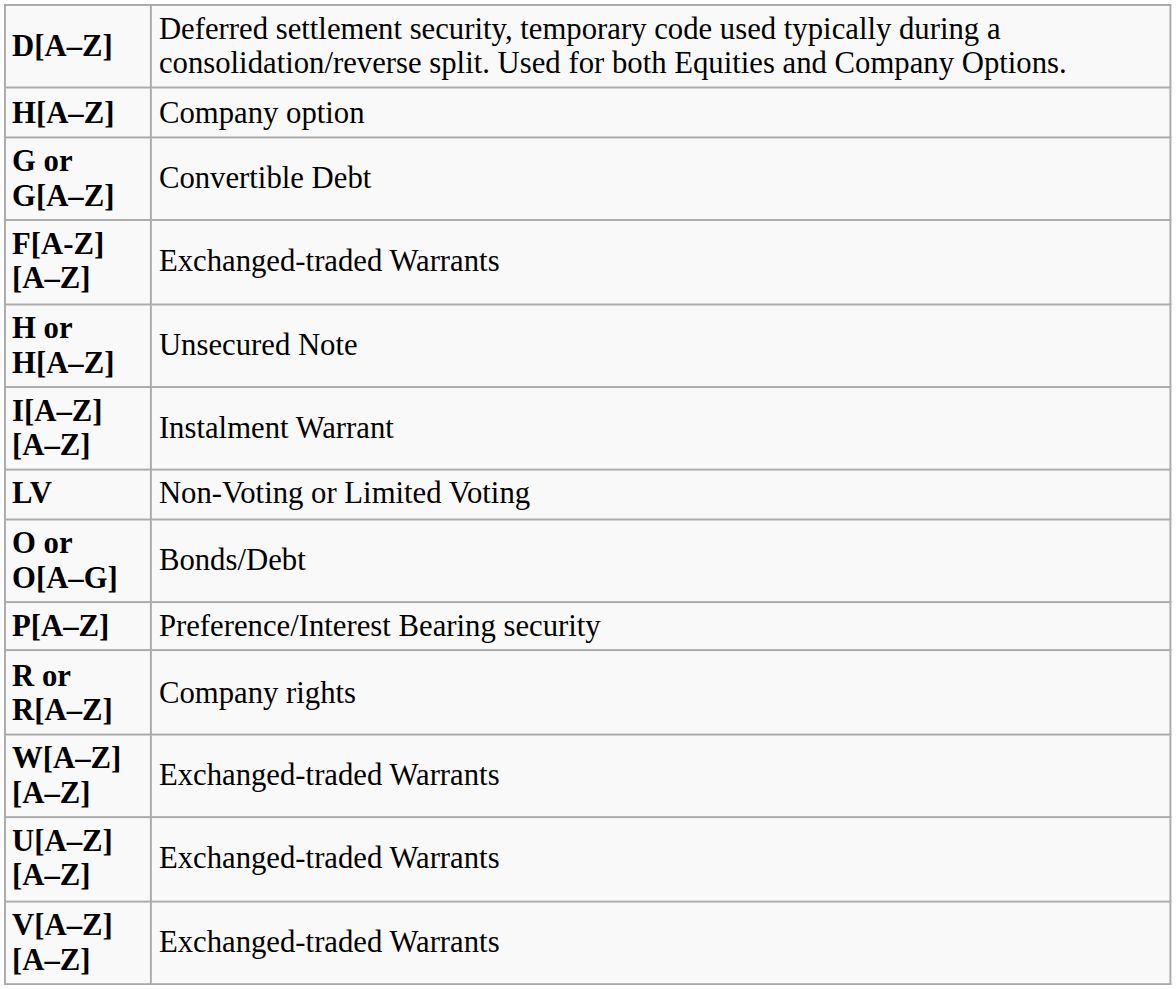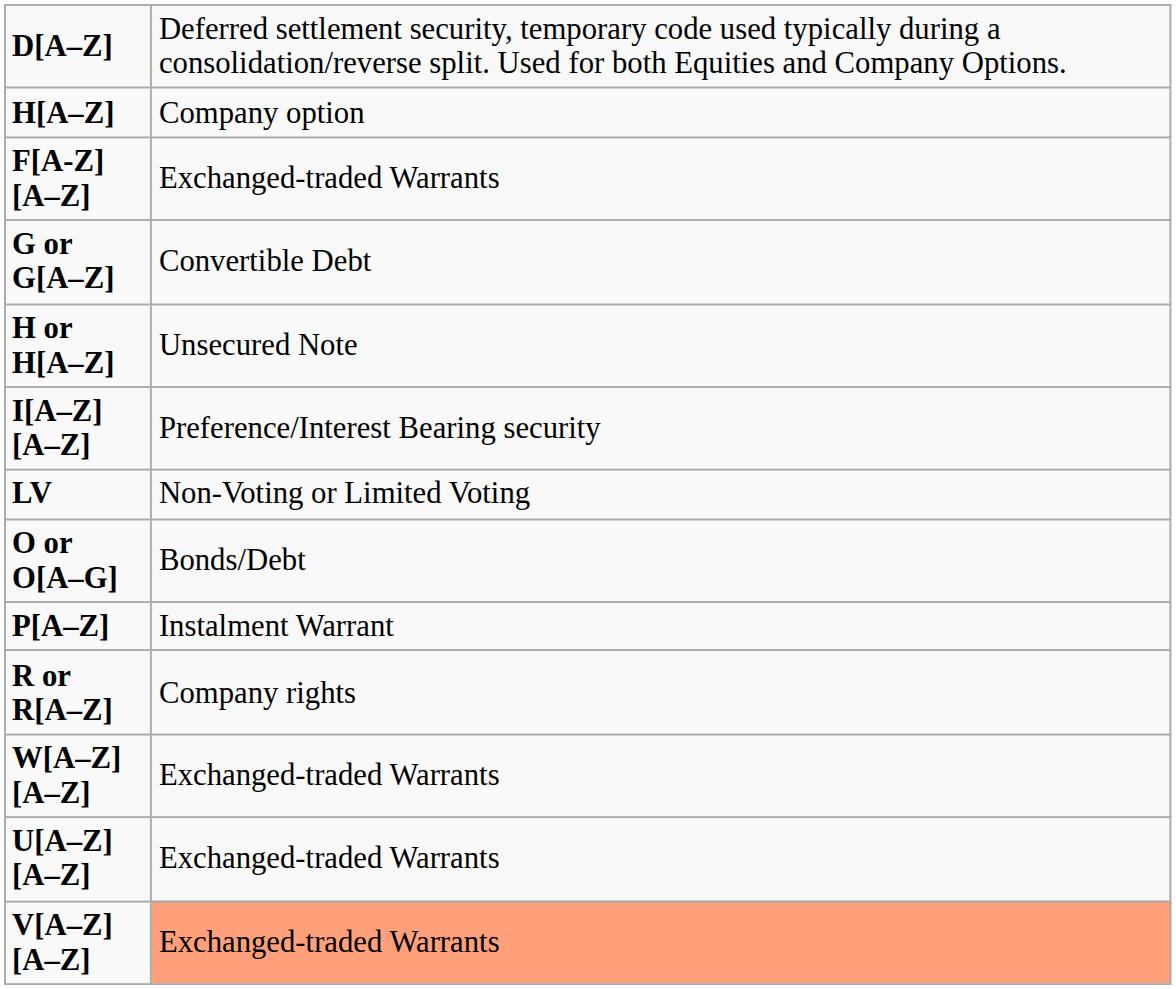 <table class="wikitable">
 <tr>
 <td><strong>D[A–Z]</strong></td>
 <td>Deferred settlement security, temporary code used typically during a consolidation/reverse split.  Used for both Equities and Company Options.</td>
 </tr>
 <tr>
 <td><strong>H[A–Z]</strong></td>
 <td>Company option</td>
 </tr>
 <tr>
+<td><strong>F[A-Z][A–Z]</strong></td>
+<td>Exchanged-traded Warrants</td>
+</tr>
+<tr>
 <td><strong>G or G[A–Z]</strong></td>
 <td>Convertible Debt</td>
-</tr>
-<tr>
-<td><strong>F[A-Z][A–Z]</strong></td>
-<td>Exchanged-traded Warrants</td>
 </tr>
 <tr>
 <td><strong>H or H[A–Z]</strong></td>
 <td>Unsecured Note</td>
 </tr>
 <tr>
 <td><strong>I[A–Z][A–Z]</strong></td>
-<td>Instalment Warrant</td>
+<td>Preference/Interest Bearing security</td>
 </tr>
 <tr>
 <td><strong>LV</strong></td>
 <td>Non-Voting or Limited Voting</td>
 </tr>
 <tr>
 <td><strong>O or O[A–G]</strong></td>
 <td>Bonds/Debt</td>
 </tr>
 <tr>
 <td><strong>P[A–Z]</strong></td>
-<td>Preference/Interest Bearing security</td>
+<td>Instalment Warrant</td>
 </tr>
 <tr>
 <td><strong>R or R[A–Z]</strong></td>
 <td>Company rights</td>
 </tr>
 <tr>
 <td><strong>W[A–Z][A–Z]</strong></td>
 <td>Exchanged-traded Warrants</td>
 </tr>
 <tr>
 <td><strong>U[A–Z][A–Z]</strong></td>
 <td>Exchanged-traded Warrants</td>
 </tr>
 <tr>
 <td><strong>V[A–Z][A–Z]</strong></td>
-<td>Exchanged-traded Warrants</td>
+<td style="background: lightsalmon;">Exchanged-traded Warrants</td>
 </tr>
 </table>
